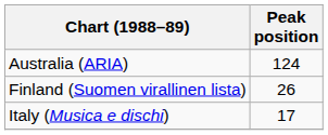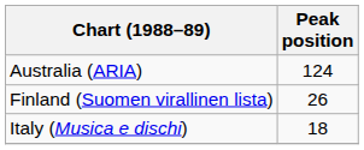 <table class="wikitable sortable">
 <tr>
 <th>Chart (1988–89)</th>
 <th>Peak<br>position</th>
 </tr>
 <tr>
 <td scope="row">Australia (<a href='#'>ARIA</a>)</td>
 <td align=center>124</td>
 </tr>
 <tr>
 <td>Finland (<a href='#'>Suomen virallinen lista</a>)</td>
 <td align=center>26</td>
 </tr>
 <tr>
 <td>Italy (<em><a href='#'>Musica e dischi</a></em>)</td>
-<td align=center>17</td>
+<td align=center>18</td>
 </tr>
 <tr>
 </tr>
 <tr>
 </tr>
 </table>
